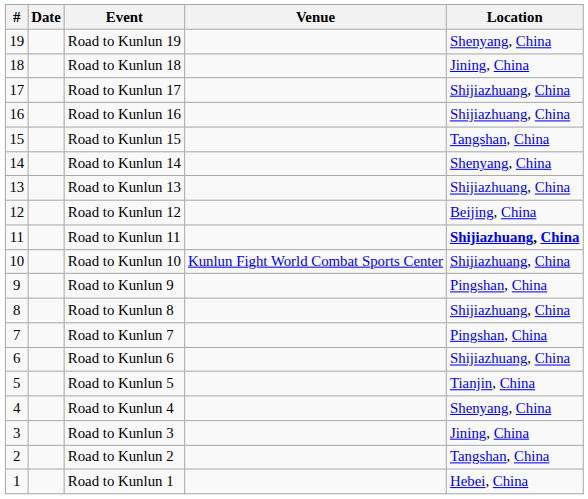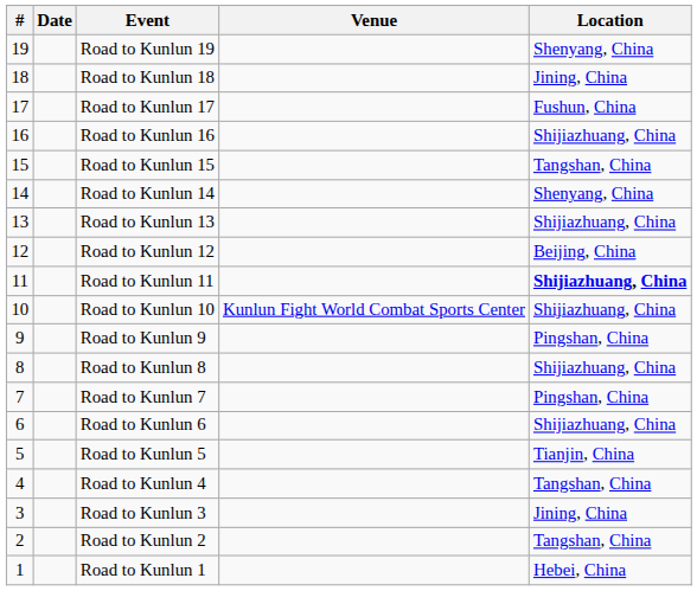 <table class="sortable wikitable succession-box" style="margin:1.0em auto; font-size:90%;">
 <tr>
 <th scope="col">#</th>
 <th scope="col">Date</th>
 <th scope="col">Event</th>
 <th scope="col">Venue</th>
 <th scope="col">Location</th>
 </tr>
 <tr>
 <td style="text-align:center">19</td>
 <td></td>
 <td>Road to Kunlun 19</td>
 <td></td>
 <td> <a href='#'>Shenyang</a>, <a href='#'>China</a></td>
 </tr>
 <tr>
 <td style="text-align:center">18</td>
 <td></td>
 <td>Road to Kunlun 18</td>
 <td></td>
 <td> <a href='#'>Jining</a>, <a href='#'>China</a></td>
 </tr>
 <tr>
 <td style="text-align:center">17</td>
 <td></td>
 <td>Road to Kunlun 17</td>
 <td></td>
-<td> <a href='#'>Shijiazhuang</a>, <a href='#'>China</a></td>
+<td> <a href='#'>Fushun</a>, <a href='#'>China</a></td>
 </tr>
 <tr>
 <td style="text-align:center">16</td>
 <td></td>
 <td>Road to Kunlun 16</td>
 <td></td>
 <td> <a href='#'>Shijiazhuang</a>, <a href='#'>China</a></td>
 </tr>
 <tr>
 <td style="text-align:center">15</td>
 <td></td>
 <td>Road to Kunlun 15</td>
 <td></td>
 <td> <a href='#'>Tangshan</a>, <a href='#'>China</a></td>
 </tr>
 <tr>
 <td style="text-align:center">14</td>
 <td></td>
 <td>Road to Kunlun 14</td>
 <td></td>
 <td> <a href='#'>Shenyang</a>, <a href='#'>China</a></td>
 </tr>
 <tr>
 <td style="text-align:center">13</td>
 <td></td>
 <td>Road to Kunlun 13</td>
 <td></td>
 <td> <a href='#'>Shijiazhuang</a>, <a href='#'>China</a></td>
 </tr>
 <tr>
 <td style="text-align:center">12</td>
 <td></td>
 <td>Road to Kunlun 12</td>
 <td></td>
 <td> <a href='#'>Beijing</a>, <a href='#'>China</a></td>
 </tr>
 <tr>
 <td style="text-align:center">11</td>
 <td></td>
 <td>Road to Kunlun 11</td>
 <td></td>
 <td><strong> <a href='#'>Shijiazhuang</a>, <a href='#'>China</a></strong></td>
 </tr>
 <tr>
 <td style="text-align:center">10</td>
 <td></td>
 <td>Road to Kunlun 10</td>
 <td><a href='#'>Kunlun Fight World Combat Sports Center</a></td>
 <td> <a href='#'>Shijiazhuang</a>, <a href='#'>China</a></td>
 </tr>
 <tr>
 <td style="text-align:center">9</td>
 <td></td>
 <td>Road to Kunlun 9</td>
 <td></td>
 <td> <a href='#'>Pingshan</a>, <a href='#'>China</a></td>
 </tr>
 <tr>
 <td style="text-align:center">8</td>
 <td></td>
 <td>Road to Kunlun 8</td>
 <td></td>
 <td> <a href='#'>Shijiazhuang</a>, <a href='#'>China</a></td>
 </tr>
 <tr>
 <td style="text-align:center">7</td>
 <td></td>
 <td>Road to Kunlun 7</td>
 <td></td>
 <td> <a href='#'>Pingshan</a>, <a href='#'>China</a></td>
 </tr>
 <tr>
 <td style="text-align:center">6</td>
 <td></td>
 <td>Road to Kunlun 6</td>
 <td></td>
 <td> <a href='#'>Shijiazhuang</a>, <a href='#'>China</a></td>
 </tr>
 <tr>
 <td style="text-align:center">5</td>
 <td></td>
 <td>Road to Kunlun 5</td>
 <td></td>
 <td> <a href='#'>Tianjin</a>, <a href='#'>China</a></td>
 </tr>
 <tr>
 <td style="text-align:center">4</td>
 <td></td>
 <td>Road to Kunlun 4</td>
 <td></td>
-<td> <a href='#'>Shenyang</a>, <a href='#'>China</a></td>
+<td> <a href='#'>Tangshan</a>, <a href='#'>China</a></td>
 </tr>
 <tr>
 <td style="text-align:center">3</td>
 <td></td>
 <td>Road to Kunlun 3</td>
 <td></td>
 <td> <a href='#'>Jining</a>, <a href='#'>China</a></td>
 </tr>
 <tr>
 <td style="text-align:center">2</td>
 <td></td>
 <td>Road to Kunlun 2</td>
 <td></td>
 <td> <a href='#'>Tangshan</a>, <a href='#'>China</a></td>
 </tr>
 <tr>
 <td style="text-align:center">1</td>
 <td></td>
 <td>Road to Kunlun 1</td>
 <td></td>
 <td> <a href='#'>Hebei</a>, <a href='#'>China</a></td>
 </tr>
 </table>
